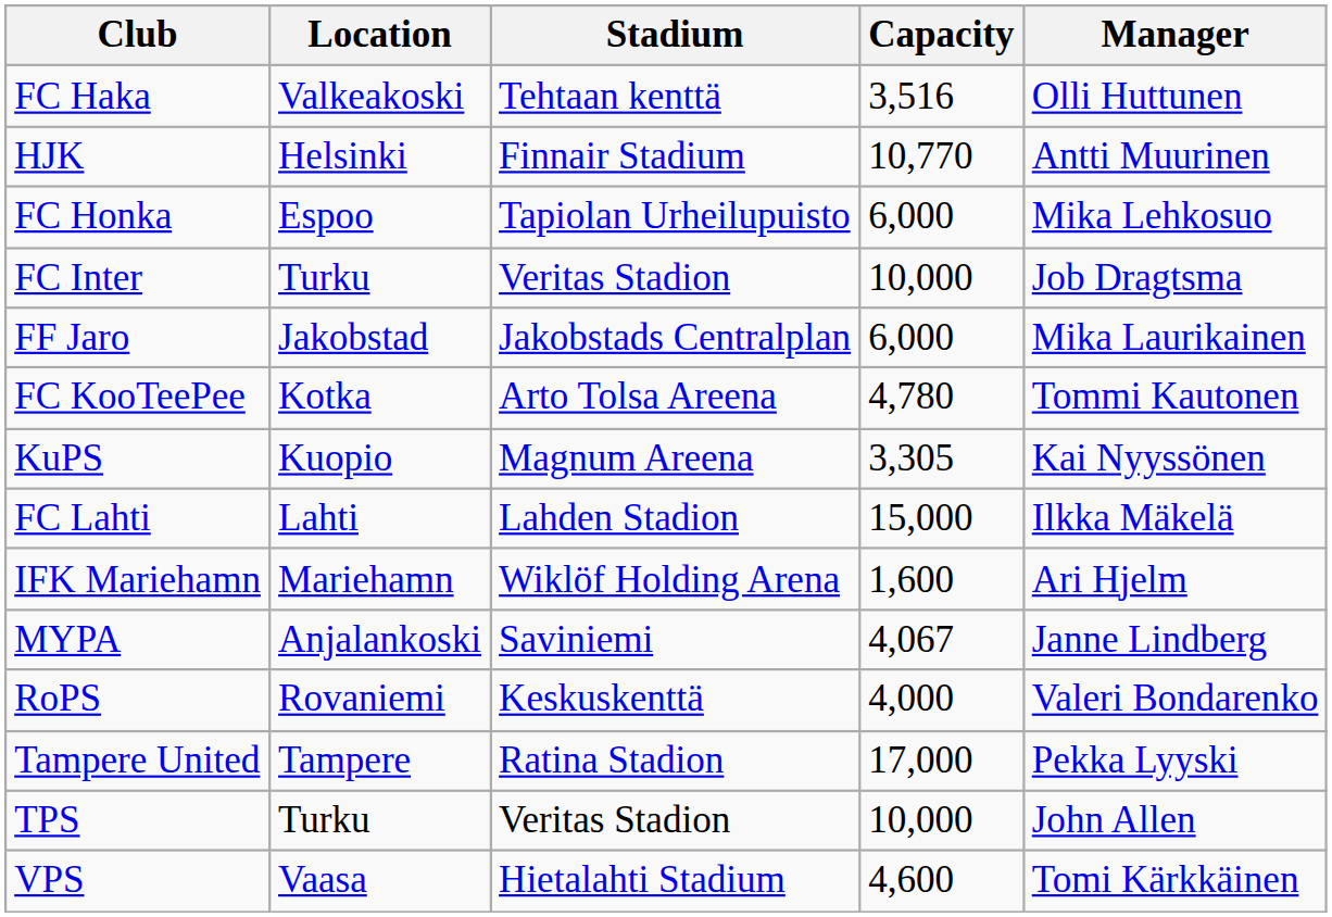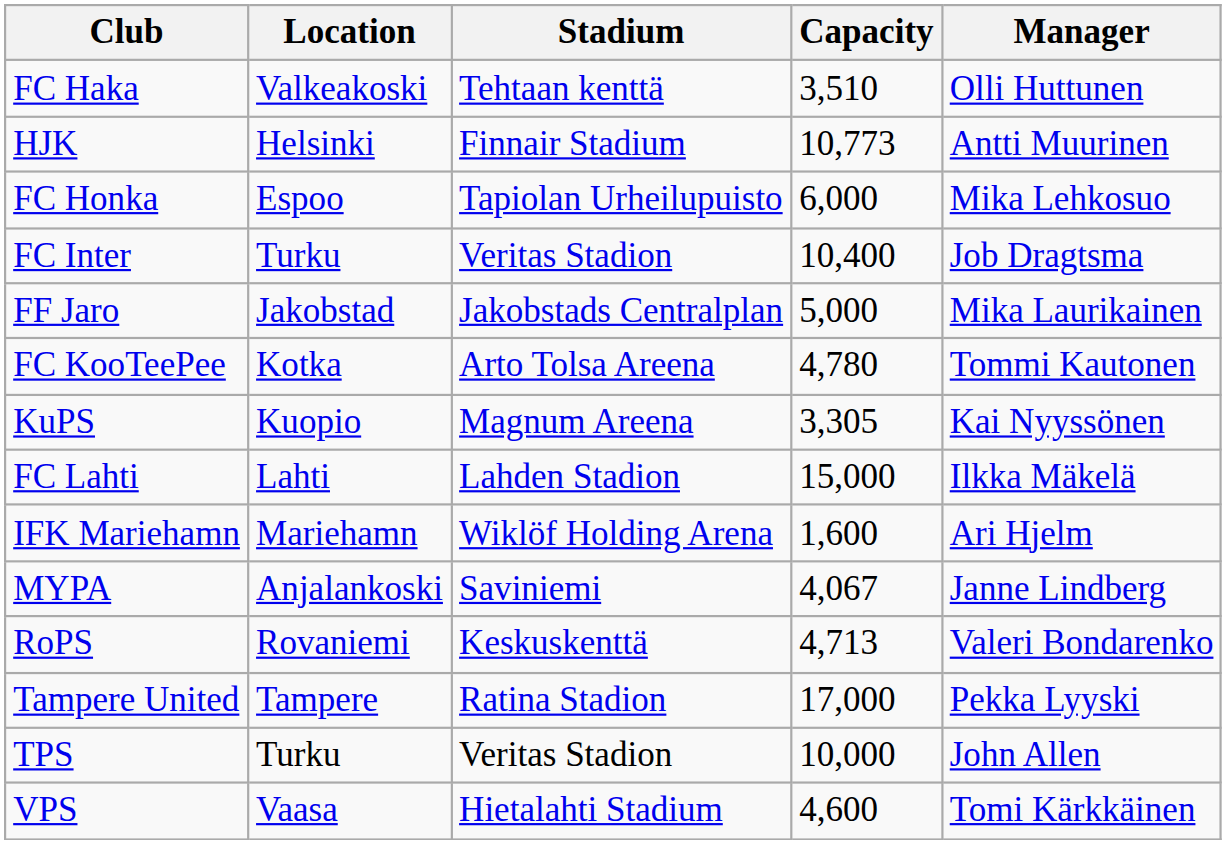 <table class="wikitable sortable">
 <tr>
 <th>Club</th>
 <th>Location</th>
 <th>Stadium</th>
 <th>Capacity</th>
 <th>Manager</th>
 </tr>
 <tr --->
 <td><a href='#'>FC Haka</a></td>
 <td><a href='#'>Valkeakoski</a></td>
 <td><a href='#'>Tehtaan kenttä</a></td>
-<td>3,516</td>
+<td>3,510</td>
 <td> <a href='#'>Olli Huttunen</a></td>
 </tr>
 <tr --->
 <td><a href='#'>HJK</a></td>
 <td><a href='#'>Helsinki</a></td>
 <td><a href='#'>Finnair Stadium</a></td>
-<td>10,770</td>
+<td>10,773</td>
 <td> <a href='#'>Antti Muurinen</a></td>
 </tr>
 <tr --->
 <td><a href='#'>FC Honka</a></td>
 <td><a href='#'>Espoo</a></td>
 <td><a href='#'>Tapiolan Urheilupuisto</a></td>
 <td>6,000</td>
 <td> <a href='#'>Mika Lehkosuo</a></td>
 </tr>
 <tr --->
 <td><a href='#'>FC Inter</a></td>
 <td><a href='#'>Turku</a></td>
 <td><a href='#'>Veritas Stadion</a></td>
-<td>10,000</td>
+<td>10,400</td>
 <td> <a href='#'>Job Dragtsma</a></td>
 </tr>
 <tr --->
 <td><a href='#'>FF Jaro</a></td>
 <td><a href='#'>Jakobstad</a></td>
 <td><a href='#'>Jakobstads Centralplan</a></td>
-<td>6,000</td>
+<td>5,000</td>
 <td> <a href='#'>Mika Laurikainen</a></td>
 </tr>
 <tr --->
 <td><a href='#'>FC KooTeePee</a></td>
 <td><a href='#'>Kotka</a></td>
 <td><a href='#'>Arto Tolsa Areena</a></td>
 <td>4,780</td>
 <td> <a href='#'>Tommi Kautonen</a></td>
 </tr>
 <tr --->
 <td><a href='#'>KuPS</a></td>
 <td><a href='#'>Kuopio</a></td>
 <td><a href='#'>Magnum Areena</a></td>
 <td>3,305</td>
 <td> <a href='#'>Kai Nyyssönen</a></td>
 </tr>
 <tr --->
 <td><a href='#'>FC Lahti</a></td>
 <td><a href='#'>Lahti</a></td>
 <td><a href='#'>Lahden Stadion</a></td>
 <td>15,000</td>
 <td> <a href='#'>Ilkka Mäkelä</a></td>
 </tr>
 <tr --->
 <td><a href='#'>IFK Mariehamn</a></td>
 <td><a href='#'>Mariehamn</a></td>
 <td><a href='#'>Wiklöf Holding Arena</a></td>
 <td>1,600</td>
 <td> <a href='#'>Ari Hjelm</a></td>
 </tr>
 <tr --->
 <td><a href='#'>MYPA</a></td>
 <td><a href='#'>Anjalankoski</a></td>
 <td><a href='#'>Saviniemi</a></td>
 <td>4,067</td>
 <td> <a href='#'>Janne Lindberg</a></td>
 </tr>
 <tr --->
 <td><a href='#'>RoPS</a></td>
 <td><a href='#'>Rovaniemi</a></td>
 <td><a href='#'>Keskuskenttä</a></td>
-<td>4,000</td>
+<td>4,713</td>
 <td> <a href='#'>Valeri Bondarenko</a></td>
 </tr>
 <tr --->
 <td><a href='#'>Tampere United</a></td>
 <td><a href='#'>Tampere</a></td>
 <td><a href='#'>Ratina Stadion</a></td>
 <td>17,000</td>
 <td> <a href='#'>Pekka Lyyski</a></td>
 </tr>
 <tr --->
 <td><a href='#'>TPS</a></td>
 <td>Turku</td>
 <td>Veritas Stadion</td>
 <td>10,000</td>
 <td> <a href='#'>John Allen</a></td>
 </tr>
 <tr --->
 <td><a href='#'>VPS</a></td>
 <td><a href='#'>Vaasa</a></td>
 <td><a href='#'>Hietalahti Stadium</a></td>
 <td>4,600</td>
 <td> <a href='#'>Tomi Kärkkäinen</a></td>
 </tr>
 </table>
